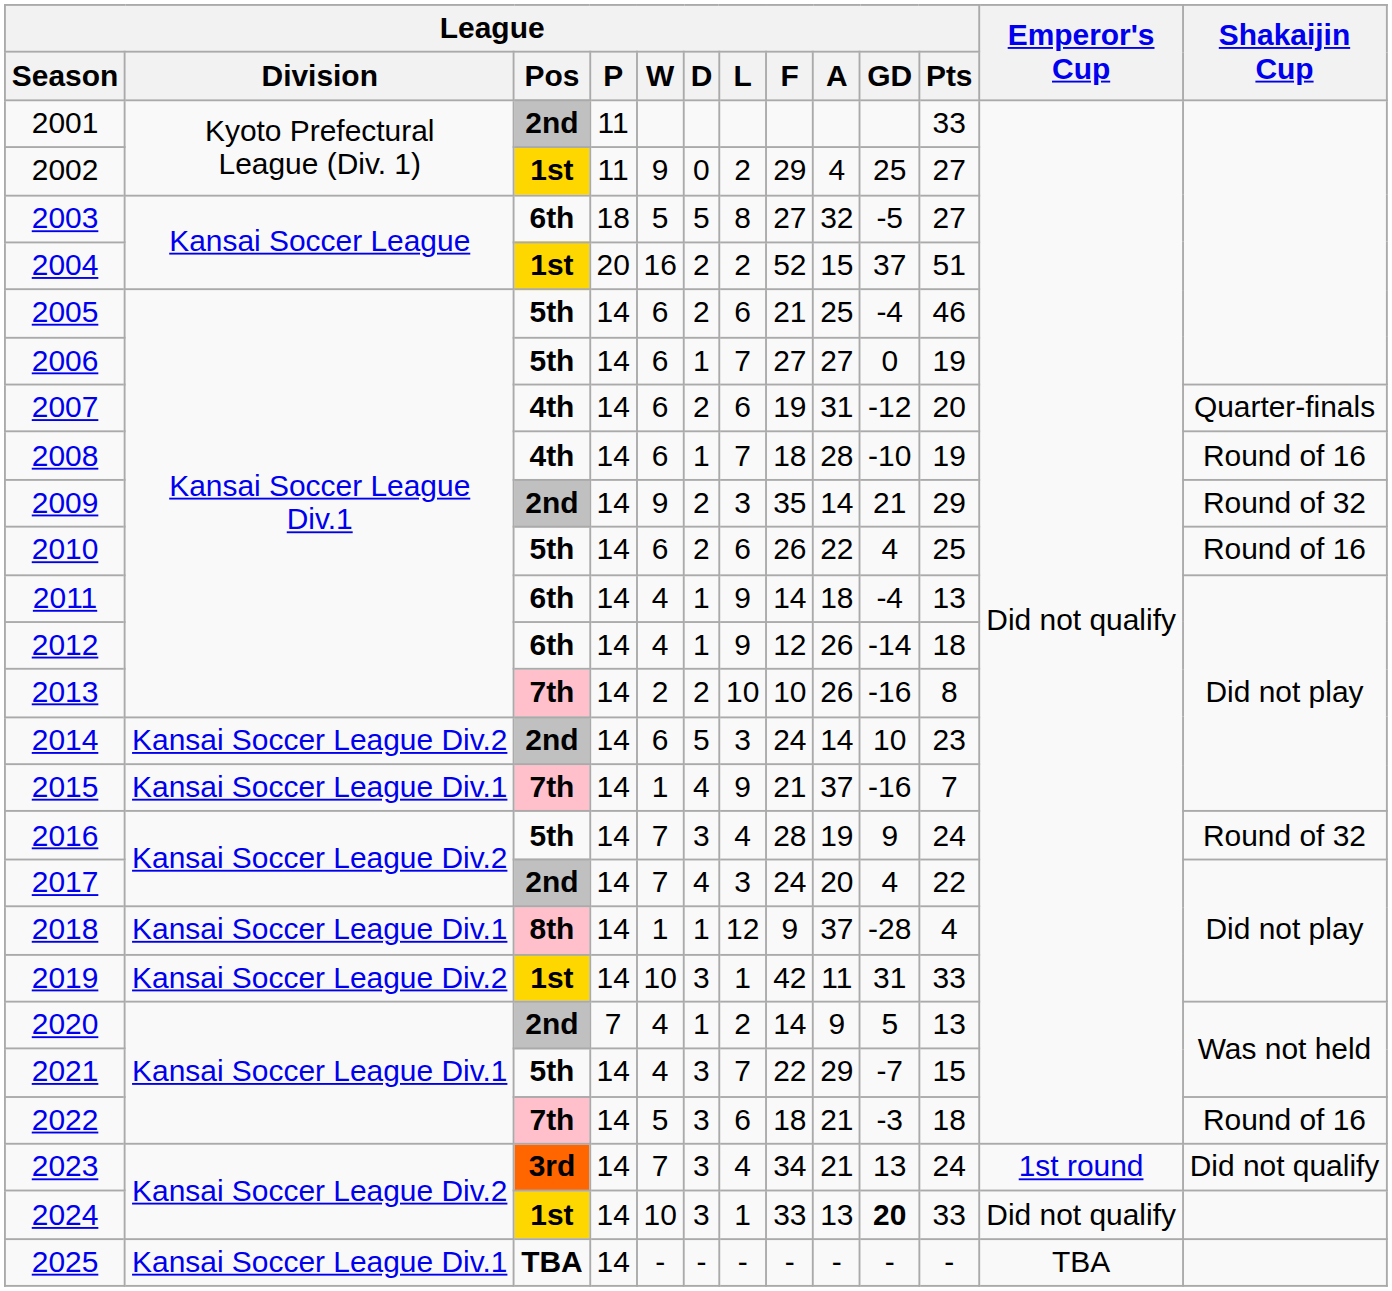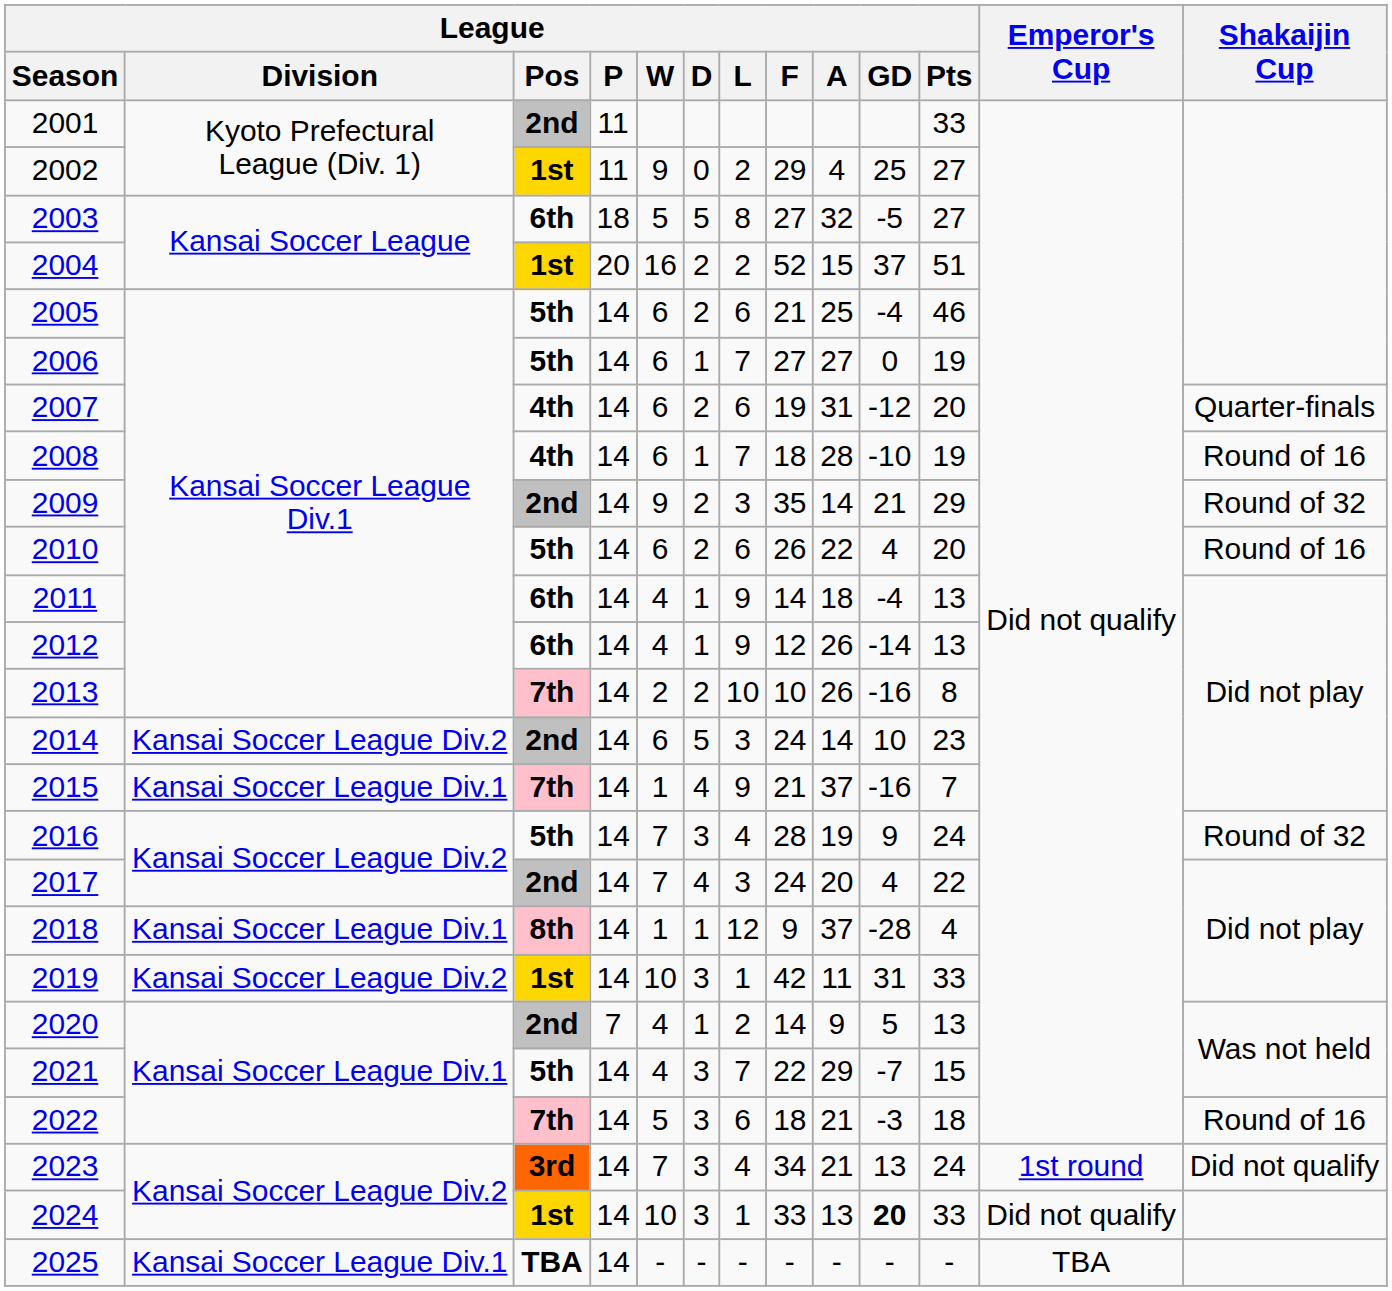 <table class="wikitable" style="text-align:center;">
 <tr>
 <th colspan="11">League</th>
 <th rowspan="2"><a href='#'>Emperor's<br>Cup</a></th>
 <th rowspan="2"><a href='#'>Shakaijin<br>Cup</a></th>
 </tr>
 <tr>
 <th>Season</th>
 <th>Division</th>
 <th>Pos</th>
 <th>P</th>
 <th>W</th>
 <th>D</th>
 <th>L</th>
 <th>F</th>
 <th>A</th>
 <th>GD</th>
 <th>Pts</th>
 </tr>
 <tr>
 <td>2001</td>
 <td rowspan="2">Kyoto Prefectural<br> League (Div. 1)</td>
 <td bgcolor="silver"><strong>2nd</strong></td>
 <td>11</td>
 <td></td>
 <td></td>
 <td></td>
 <td></td>
 <td></td>
 <td></td>
 <td>33</td>
 <td rowspan="22">Did not qualify</td>
 <td rowspan="6"></td>
 </tr>
 <tr>
 <td>2002</td>
 <td bgcolor="gold"><strong>1st</strong></td>
 <td>11</td>
 <td>9</td>
 <td>0</td>
 <td>2</td>
 <td>29</td>
 <td>4</td>
 <td>25</td>
 <td>27</td>
 </tr>
 <tr>
 <td><a href='#'>2003</a></td>
 <td rowspan="2"><a href='#'>Kansai Soccer League</a></td>
 <td><strong>6th</strong></td>
 <td>18</td>
 <td>5</td>
 <td>5</td>
 <td>8</td>
 <td>27</td>
 <td>32</td>
 <td>-5</td>
 <td>27</td>
 </tr>
 <tr>
 <td><a href='#'>2004</a></td>
 <td bgcolor="gold"><strong>1st</strong></td>
 <td>20</td>
 <td>16</td>
 <td>2</td>
 <td>2</td>
 <td>52</td>
 <td>15</td>
 <td>37</td>
 <td>51</td>
 </tr>
 <tr>
 <td><a href='#'>2005</a></td>
 <td rowspan="9"><a href='#'>Kansai Soccer League<br>Div.1</a></td>
 <td><strong>5th</strong></td>
 <td>14</td>
 <td>6</td>
 <td>2</td>
 <td>6</td>
 <td>21</td>
 <td>25</td>
 <td>-4</td>
 <td>46</td>
 </tr>
 <tr>
 <td><a href='#'>2006</a></td>
 <td><strong>5th</strong></td>
 <td>14</td>
 <td>6</td>
 <td>1</td>
 <td>7</td>
 <td>27</td>
 <td>27</td>
 <td>0</td>
 <td>19</td>
 </tr>
 <tr>
 <td><a href='#'>2007</a></td>
 <td><strong>4th</strong></td>
 <td>14</td>
 <td>6</td>
 <td>2</td>
 <td>6</td>
 <td>19</td>
 <td>31</td>
 <td>-12</td>
 <td>20</td>
 <td>Quarter-finals</td>
 </tr>
 <tr>
 <td><a href='#'>2008</a></td>
 <td><strong>4th</strong></td>
 <td>14</td>
 <td>6</td>
 <td>1</td>
 <td>7</td>
 <td>18</td>
 <td>28</td>
 <td>-10</td>
 <td>19</td>
 <td>Round of 16</td>
 </tr>
 <tr>
 <td><a href='#'>2009</a></td>
 <td bgcolor="silver"><strong>2nd</strong></td>
 <td>14</td>
 <td>9</td>
 <td>2</td>
 <td>3</td>
 <td>35</td>
 <td>14</td>
 <td>21</td>
 <td>29</td>
 <td>Round of 32</td>
 </tr>
 <tr>
 <td><a href='#'>2010</a></td>
 <td><strong>5th</strong></td>
 <td>14</td>
 <td>6</td>
 <td>2</td>
 <td>6</td>
 <td>26</td>
 <td>22</td>
 <td>4</td>
-<td>25</td>
+<td>20</td>
 <td>Round of 16</td>
 </tr>
 <tr>
 <td><a href='#'>2011</a></td>
 <td><strong>6th</strong></td>
 <td>14</td>
 <td>4</td>
 <td>1</td>
 <td>9</td>
 <td>14</td>
 <td>18</td>
 <td>-4</td>
 <td>13</td>
 <td rowspan="5">Did not play</td>
 </tr>
 <tr>
 <td><a href='#'>2012</a></td>
 <td><strong>6th</strong></td>
 <td>14</td>
 <td>4</td>
 <td>1</td>
 <td>9</td>
 <td>12</td>
 <td>26</td>
 <td>-14</td>
-<td>18</td>
+<td>13</td>
 </tr>
 <tr>
 <td><a href='#'>2013</a></td>
 <td bgcolor="pink"><strong>7th</strong></td>
 <td>14</td>
 <td>2</td>
 <td>2</td>
 <td>10</td>
 <td>10</td>
 <td>26</td>
 <td>-16</td>
 <td>8</td>
 </tr>
 <tr>
 <td><a href='#'>2014</a></td>
 <td><a href='#'>Kansai Soccer League Div.2</a></td>
 <td bgcolor="silver"><strong>2nd</strong></td>
 <td>14</td>
 <td>6</td>
 <td>5</td>
 <td>3</td>
 <td>24</td>
 <td>14</td>
 <td>10</td>
 <td>23</td>
 </tr>
 <tr>
 <td><a href='#'>2015</a></td>
 <td><a href='#'>Kansai Soccer League Div.1</a></td>
 <td bgcolor="pink"><strong>7th</strong></td>
 <td>14</td>
 <td>1</td>
 <td>4</td>
 <td>9</td>
 <td>21</td>
 <td>37</td>
 <td>-16</td>
 <td>7</td>
 </tr>
 <tr>
 <td><a href='#'>2016</a></td>
 <td rowspan="2"><a href='#'>Kansai Soccer League Div.2</a></td>
 <td><strong>5th</strong></td>
 <td>14</td>
 <td>7</td>
 <td>3</td>
 <td>4</td>
 <td>28</td>
 <td>19</td>
 <td>9</td>
 <td>24</td>
 <td>Round of 32</td>
 </tr>
 <tr>
 <td><a href='#'>2017</a></td>
 <td bgcolor="silver"><strong>2nd</strong></td>
 <td>14</td>
 <td>7</td>
 <td>4</td>
 <td>3</td>
 <td>24</td>
 <td>20</td>
 <td>4</td>
 <td>22</td>
 <td rowspan="3">Did not play</td>
 </tr>
 <tr>
 <td><a href='#'>2018</a></td>
 <td><a href='#'>Kansai Soccer League Div.1</a></td>
 <td bgcolor="pink"><strong>8th</strong></td>
 <td>14</td>
 <td>1</td>
 <td>1</td>
 <td>12</td>
 <td>9</td>
 <td>37</td>
 <td>-28</td>
 <td>4</td>
 </tr>
 <tr>
 <td><a href='#'>2019</a></td>
 <td><a href='#'>Kansai Soccer League Div.2</a></td>
 <td bgcolor="gold"><strong>1st</strong></td>
 <td>14</td>
 <td>10</td>
 <td>3</td>
 <td>1</td>
 <td>42</td>
 <td>11</td>
 <td>31</td>
 <td>33</td>
 </tr>
 <tr>
 <td><a href='#'>2020</a></td>
 <td rowspan="3"><a href='#'>Kansai Soccer League Div.1</a></td>
 <td bgcolor="silver"><strong>2nd</strong></td>
 <td>7</td>
 <td>4</td>
 <td>1</td>
 <td>2</td>
 <td>14</td>
 <td>9</td>
 <td>5</td>
 <td>13</td>
 <td rowspan="2">Was not held</td>
 </tr>
 <tr>
 <td><a href='#'>2021</a></td>
 <td><strong>5th</strong></td>
 <td>14</td>
 <td>4</td>
 <td>3</td>
 <td>7</td>
 <td>22</td>
 <td>29</td>
 <td>-7</td>
 <td>15</td>
 </tr>
 <tr>
 <td><a href='#'>2022</a></td>
 <td bgcolor="pink"><strong>7th</strong></td>
 <td>14</td>
 <td>5</td>
 <td>3</td>
 <td>6</td>
 <td>18</td>
 <td>21</td>
 <td>-3</td>
 <td>18</td>
 <td>Round of 16</td>
 </tr>
 <tr>
 <td><a href='#'>2023</a></td>
 <td rowspan="2"><a href='#'>Kansai Soccer League Div.2</a></td>
 <td bgcolor=ff6600><strong>3rd</strong></td>
 <td>14</td>
 <td>7</td>
 <td>3</td>
 <td>4</td>
 <td>34</td>
 <td>21</td>
 <td>13</td>
 <td>24</td>
 <td><a href='#'>1st round</a></td>
 <td>Did not qualify</td>
 </tr>
 <tr>
 <td><a href='#'>2024</a></td>
 <td bgcolor="gold"><strong>1st</strong></td>
 <td>14</td>
 <td>10</td>
 <td>3</td>
 <td>1</td>
 <td>33</td>
 <td>13</td>
 <td><strong>20</strong></td>
 <td>33</td>
 <td>Did not qualify</td>
 <td></td>
 </tr>
 <tr>
 <td><a href='#'>2025</a></td>
 <td><a href='#'>Kansai Soccer League Div.1</a></td>
 <td><strong>TBA</strong></td>
 <td>14</td>
 <td>-</td>
 <td>-</td>
 <td>-</td>
 <td>-</td>
 <td>-</td>
 <td>-</td>
 <td>-</td>
 <td>TBA</td>
 <td></td>
 </tr>
 </table>
